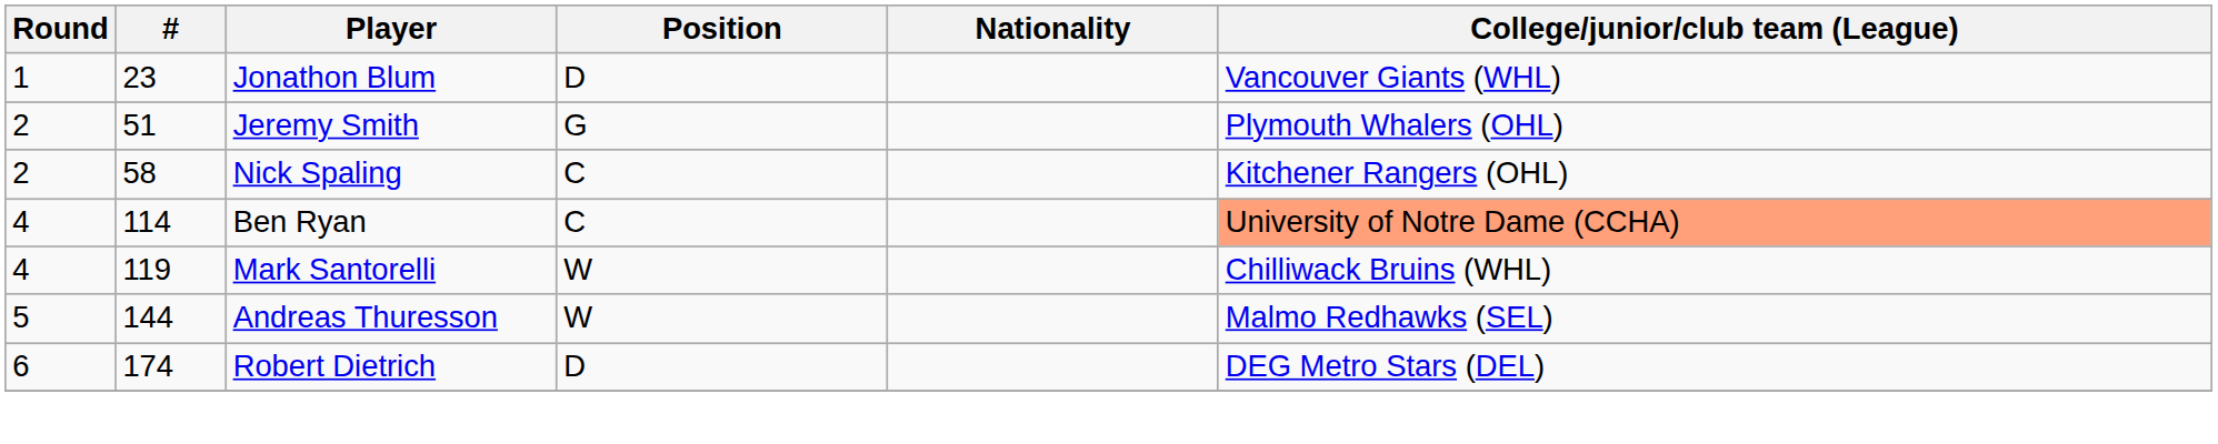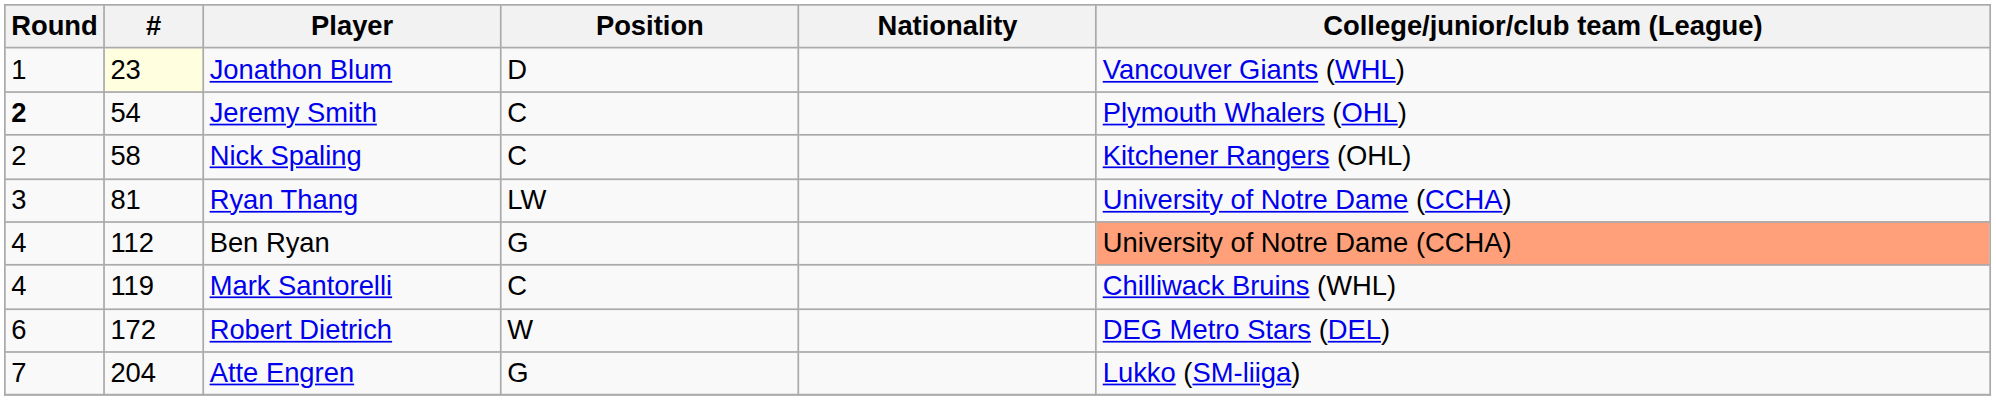 <table class="wikitable">
 <tr>
 <th bgcolor="#DDDDFF" width="5%">Round</th>
 <th bgcolor="#DDDDFF" width="5%">#</th>
 <th bgcolor="#DDDDFF" width="15%">Player</th>
 <th bgcolor="#DDDDFF" width="15%">Position</th>
 <th bgcolor="#DDDDFF" width="15%">Nationality</th>
 <th bgcolor="#DDDDFF" width="100%">College/junior/club team (League)</th>
 </tr>
 <tr>
 <td>1</td>
-<td>23</td>
+<td style="background: lightyellow;">23</td>
 <td><a href='#'>Jonathon Blum</a></td>
 <td>D</td>
 <td></td>
 <td><a href='#'>Vancouver Giants</a> (<a href='#'>WHL</a>)</td>
 </tr>
 <tr>
-<td>2</td>
-<td>51</td>
+<td><strong>2</strong></td>
+<td>54</td>
 <td><a href='#'>Jeremy Smith</a></td>
-<td>G</td>
+<td>C</td>
 <td></td>
 <td><a href='#'>Plymouth Whalers</a> (<a href='#'>OHL</a>)</td>
 </tr>
 <tr>
 <td>2</td>
 <td>58</td>
 <td><a href='#'>Nick Spaling</a></td>
 <td>C</td>
 <td></td>
 <td><a href='#'>Kitchener Rangers</a> (OHL)</td>
 </tr>
 <tr>
+<td>3</td>
+<td>81</td>
+<td><a href='#'>Ryan Thang</a></td>
+<td>LW</td>
+<td></td>
+<td><a href='#'>University of Notre Dame</a> (<a href='#'>CCHA</a>)</td>
+</tr>
+<tr>
 <td>4</td>
-<td>114</td>
+<td>112</td>
 <td>Ben Ryan</td>
-<td>C</td>
+<td>G</td>
 <td></td>
 <td style="background: lightsalmon;">University of Notre Dame (CCHA)</td>
 </tr>
 <tr>
 <td>4</td>
 <td>119</td>
 <td><a href='#'>Mark Santorelli</a></td>
-<td>W</td>
+<td>C</td>
 <td></td>
 <td><a href='#'>Chilliwack Bruins</a> (WHL)</td>
 </tr>
 <tr>
-<td>5</td>
-<td>144</td>
-<td><a href='#'>Andreas Thuresson</a></td>
+<td>6</td>
+<td>172</td>
+<td><a href='#'>Robert Dietrich</a></td>
 <td>W</td>
-<td></td>
-<td><a href='#'>Malmo Redhawks</a> (<a href='#'>SEL</a>)</td>
-</tr>
-<tr>
-<td>6</td>
-<td>174</td>
-<td><a href='#'>Robert Dietrich</a></td>
-<td>D</td>
 <td></td>
 <td><a href='#'>DEG Metro Stars</a> (<a href='#'>DEL</a>)</td>
 </tr>
 <tr>
+<td>7</td>
+<td>204</td>
+<td><a href='#'>Atte Engren</a></td>
+<td>G</td>
+<td></td>
+<td><a href='#'>Lukko</a> (<a href='#'>SM-liiga</a>)</td>
+</tr>
+<tr>
 </tr>
 </table>
